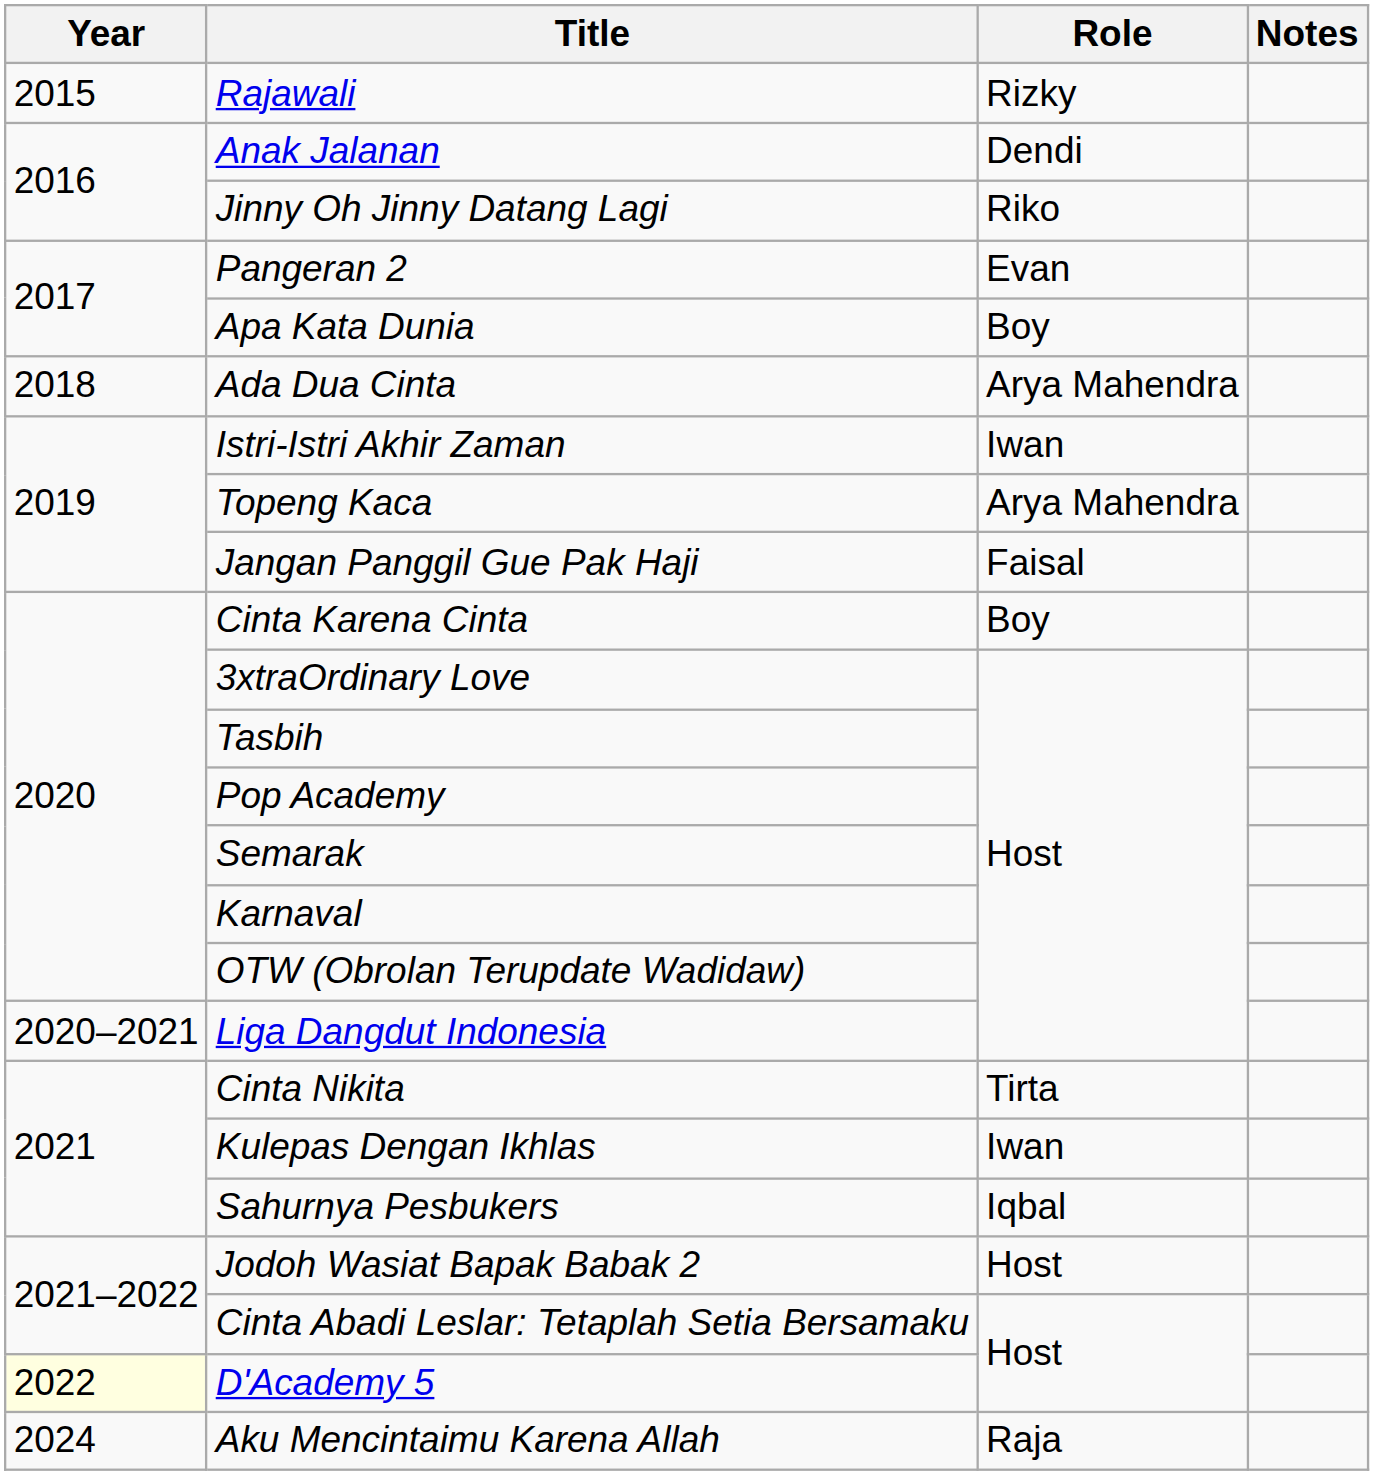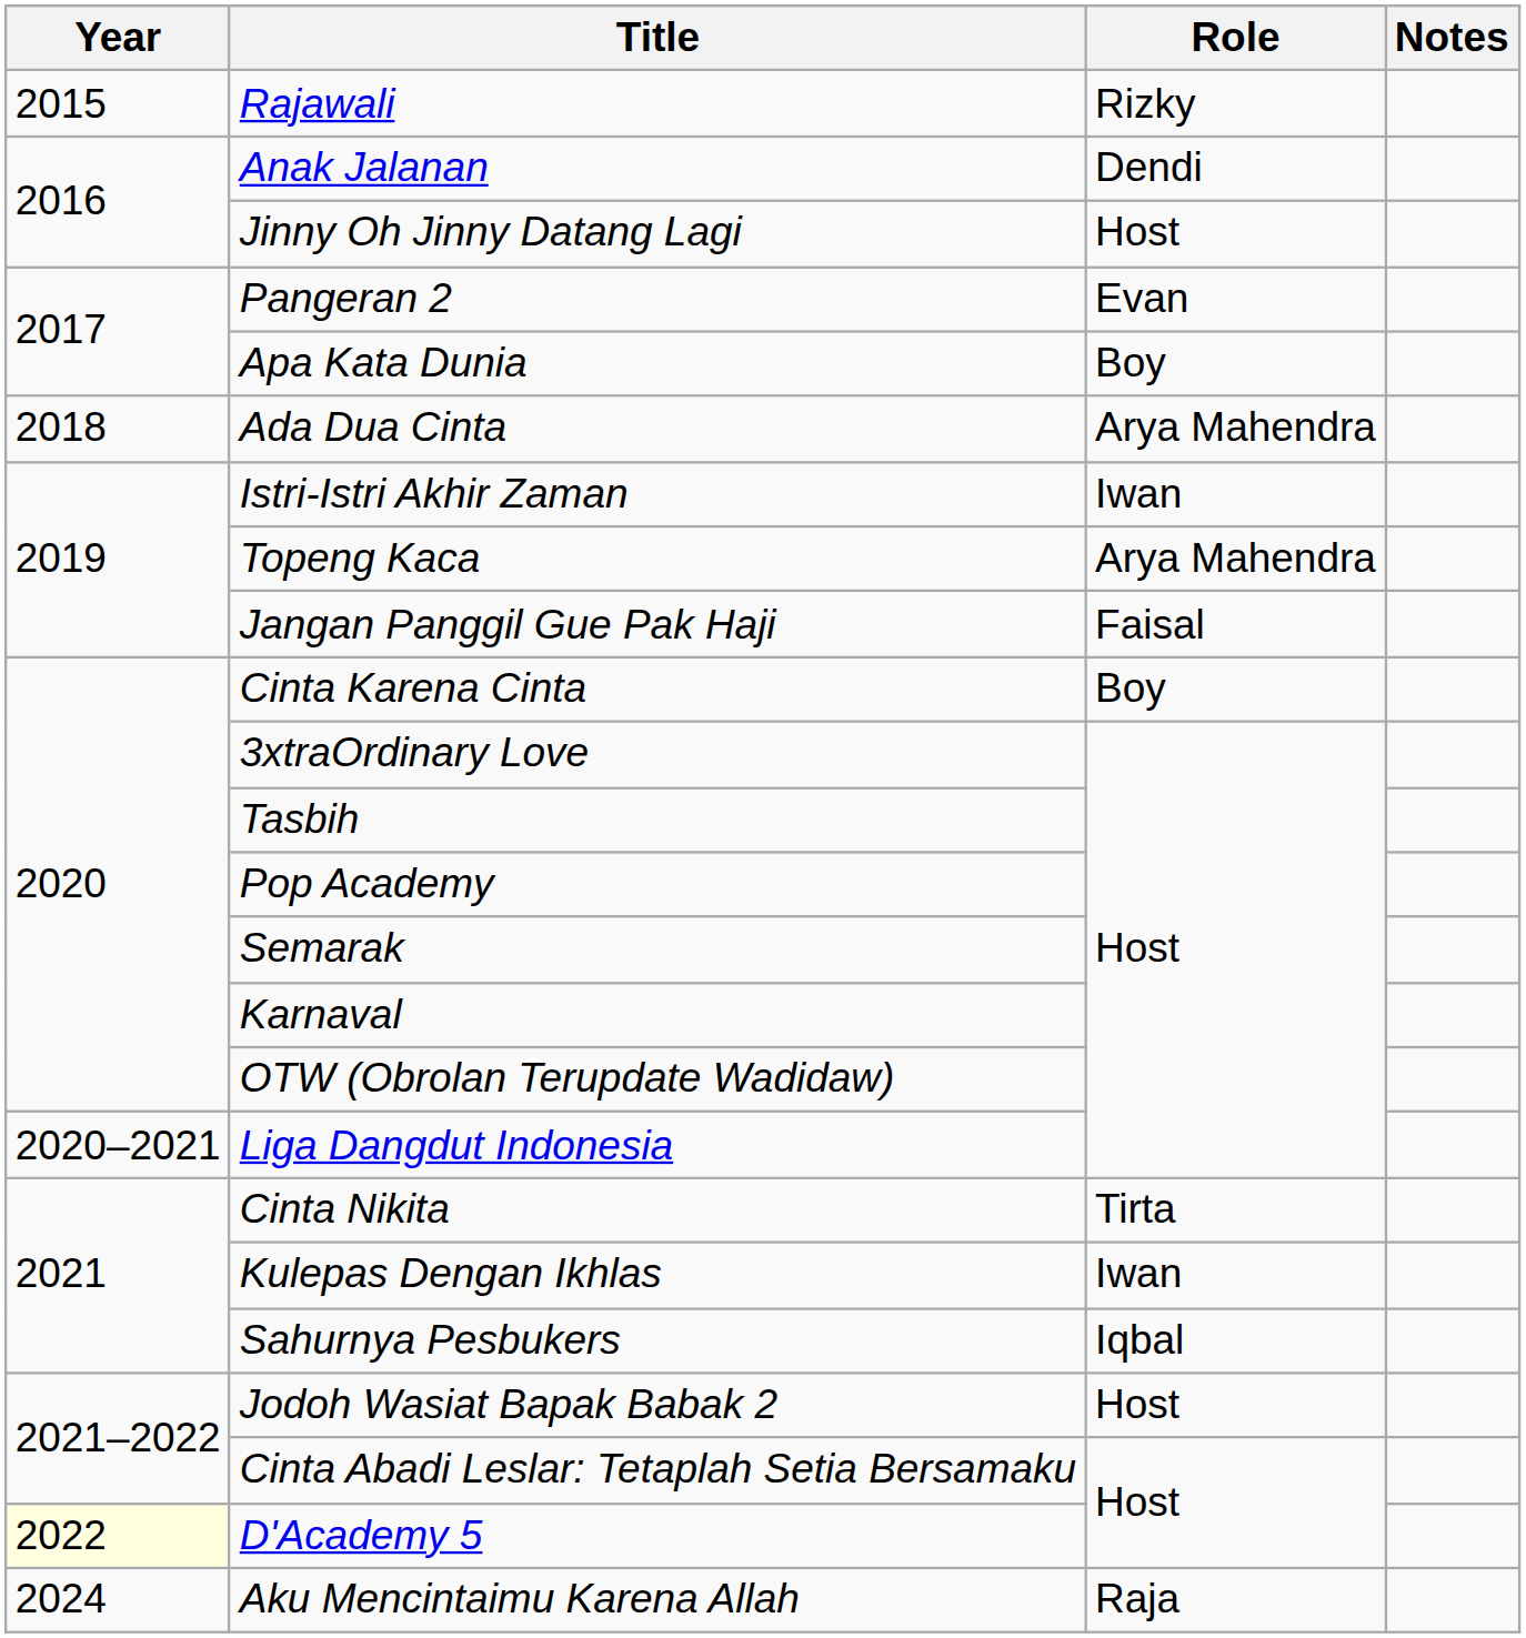 <table class="wikitable unsortable">
 <tr>
 <th>Year</th>
 <th>Title</th>
 <th>Role</th>
 <th>Notes</th>
 </tr>
 <tr>
 <td>2015</td>
 <td><em><a href='#'>Rajawali</a></em></td>
 <td>Rizky</td>
 <td></td>
 </tr>
 <tr>
 <td rowspan="2">2016</td>
 <td><em><a href='#'>Anak Jalanan</a></em></td>
 <td>Dendi</td>
 <td></td>
 </tr>
 <tr>
 <td><em>Jinny Oh Jinny Datang Lagi</em></td>
-<td>Riko</td>
+<td>Host</td>
 <td></td>
 </tr>
 <tr>
 <td rowspan="2">2017</td>
 <td><em>Pangeran 2</em></td>
 <td>Evan</td>
 <td></td>
 </tr>
 <tr>
 <td><em>Apa Kata Dunia</em></td>
 <td>Boy</td>
 <td></td>
 </tr>
 <tr>
 <td>2018</td>
 <td><em>Ada Dua Cinta</em></td>
 <td>Arya Mahendra</td>
 <td></td>
 </tr>
 <tr>
 <td rowspan="3">2019</td>
 <td><em>Istri-Istri Akhir Zaman</em></td>
 <td>Iwan</td>
 <td></td>
 </tr>
 <tr>
 <td><em>Topeng Kaca</em></td>
 <td>Arya Mahendra</td>
 <td></td>
 </tr>
 <tr>
 <td><em>Jangan Panggil Gue Pak Haji</em></td>
 <td>Faisal</td>
 <td></td>
 </tr>
 <tr>
 <td rowspan="7">2020</td>
 <td><em>Cinta Karena Cinta</em></td>
 <td>Boy</td>
 <td></td>
 </tr>
 <tr>
 <td><em>3xtraOrdinary Love</em></td>
 <td rowspan="7">Host</td>
 <td></td>
 </tr>
 <tr>
 <td><em>Tasbih</em></td>
 <td></td>
 </tr>
 <tr>
 <td><em>Pop Academy</em></td>
 <td></td>
 </tr>
 <tr>
 <td><em>Semarak</em></td>
 <td></td>
 </tr>
 <tr>
 <td><em>Karnaval</em></td>
 <td></td>
 </tr>
 <tr>
 <td><em>OTW (Obrolan Terupdate Wadidaw)</em></td>
 <td></td>
 </tr>
 <tr>
 <td>2020–2021</td>
 <td><em><a href='#'>Liga Dangdut Indonesia</a></em></td>
 <td></td>
 </tr>
 <tr>
 <td rowspan="3">2021</td>
 <td><em>Cinta Nikita</em></td>
 <td>Tirta</td>
 <td></td>
 </tr>
 <tr>
 <td><em>Kulepas Dengan Ikhlas</em></td>
 <td>Iwan</td>
 <td></td>
 </tr>
 <tr>
 <td><em>Sahurnya Pesbukers</em></td>
 <td>Iqbal</td>
 <td></td>
 </tr>
 <tr>
 <td rowspan="2">2021–2022</td>
 <td><em>Jodoh Wasiat Bapak Babak 2</em></td>
 <td>Host</td>
 <td></td>
 </tr>
 <tr>
 <td><em>Cinta Abadi Leslar: Tetaplah Setia Bersamaku</em></td>
 <td rowspan="2">Host</td>
 <td></td>
 </tr>
 <tr>
 <td style="background: lightyellow;">2022</td>
 <td><em><a href='#'>D'Academy 5</a></em></td>
 <td></td>
 </tr>
 <tr>
 <td>2024</td>
 <td><em>Aku Mencintaimu Karena Allah</em></td>
 <td>Raja</td>
 <td></td>
 </tr>
 </table>
